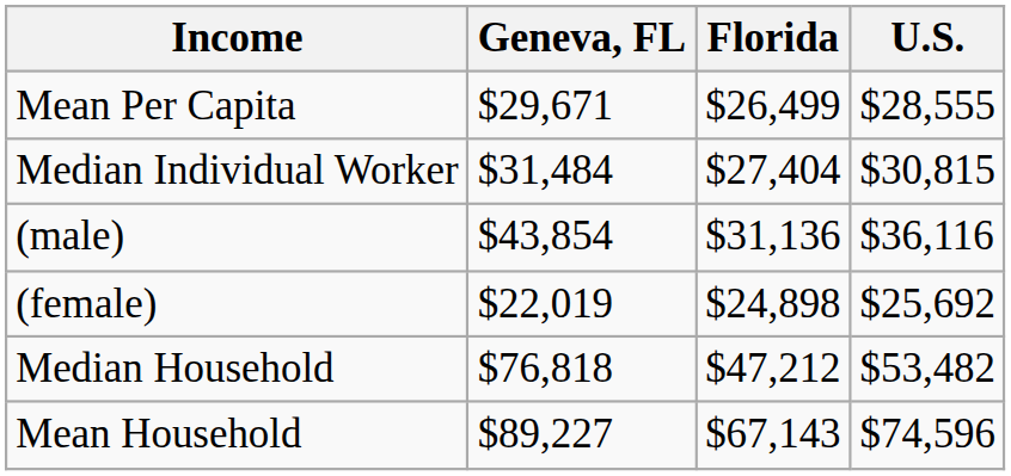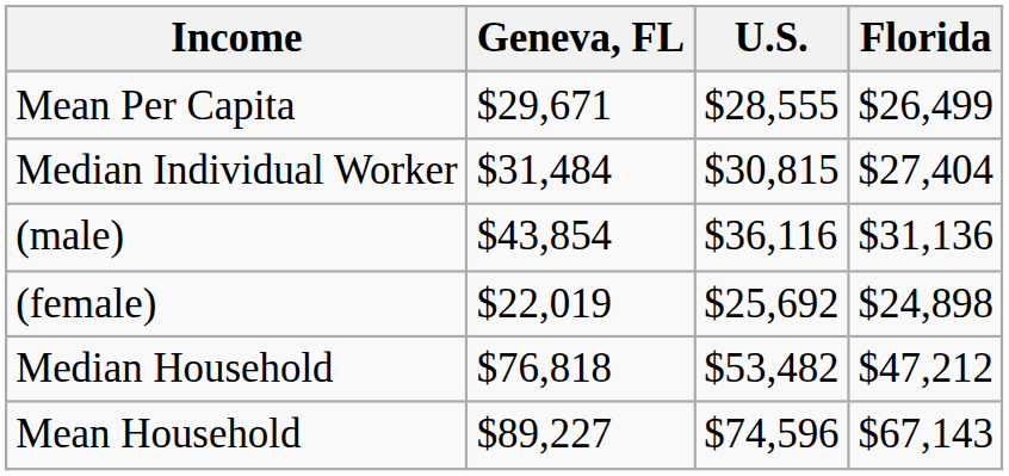 <table class="wikitable">
 <tr>
 <th>Income</th>
 <th>Geneva, FL</th>
+<th>U.S.</th>
 <th>Florida</th>
-<th>U.S.</th>
 </tr>
 <tr>
 <td>Mean Per Capita</td>
 <td>$29,671</td>
+<td>$28,555</td>
 <td>$26,499</td>
-<td>$28,555</td>
 </tr>
 <tr>
 <td>Median Individual Worker</td>
 <td>$31,484</td>
+<td>$30,815</td>
 <td>$27,404</td>
-<td>$30,815</td>
 </tr>
 <tr>
 <td>(male)</td>
 <td>$43,854</td>
+<td>$36,116</td>
 <td>$31,136</td>
-<td>$36,116</td>
 </tr>
 <tr>
 <td>(female)</td>
 <td>$22,019</td>
+<td>$25,692</td>
 <td>$24,898</td>
-<td>$25,692</td>
 </tr>
 <tr>
 <td>Median Household</td>
 <td>$76,818</td>
+<td>$53,482</td>
 <td>$47,212</td>
-<td>$53,482</td>
 </tr>
 <tr>
 <td>Mean Household</td>
 <td>$89,227</td>
+<td>$74,596</td>
 <td>$67,143</td>
-<td>$74,596</td>
 </tr>
 </table>
